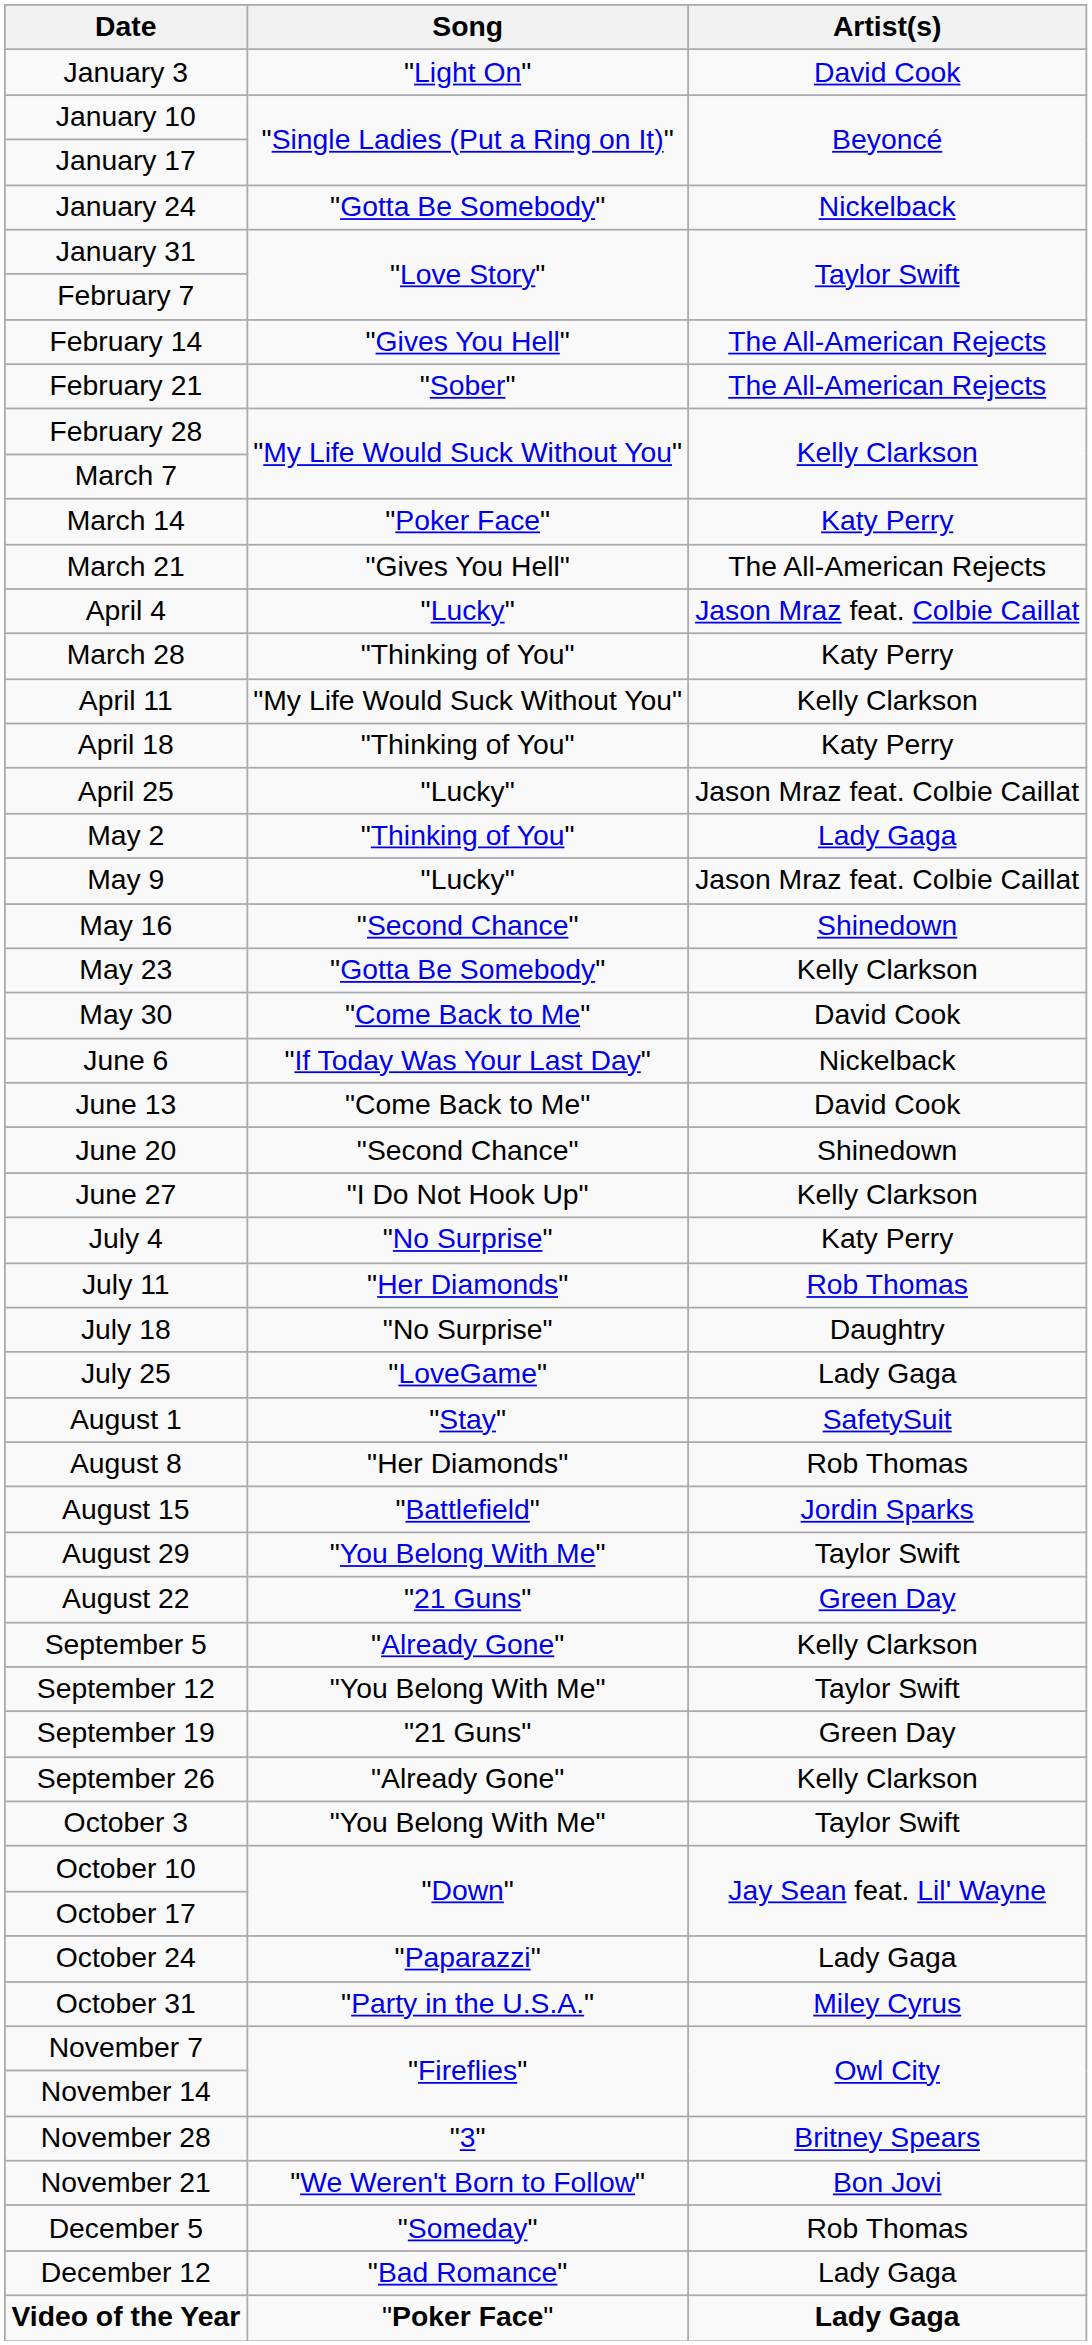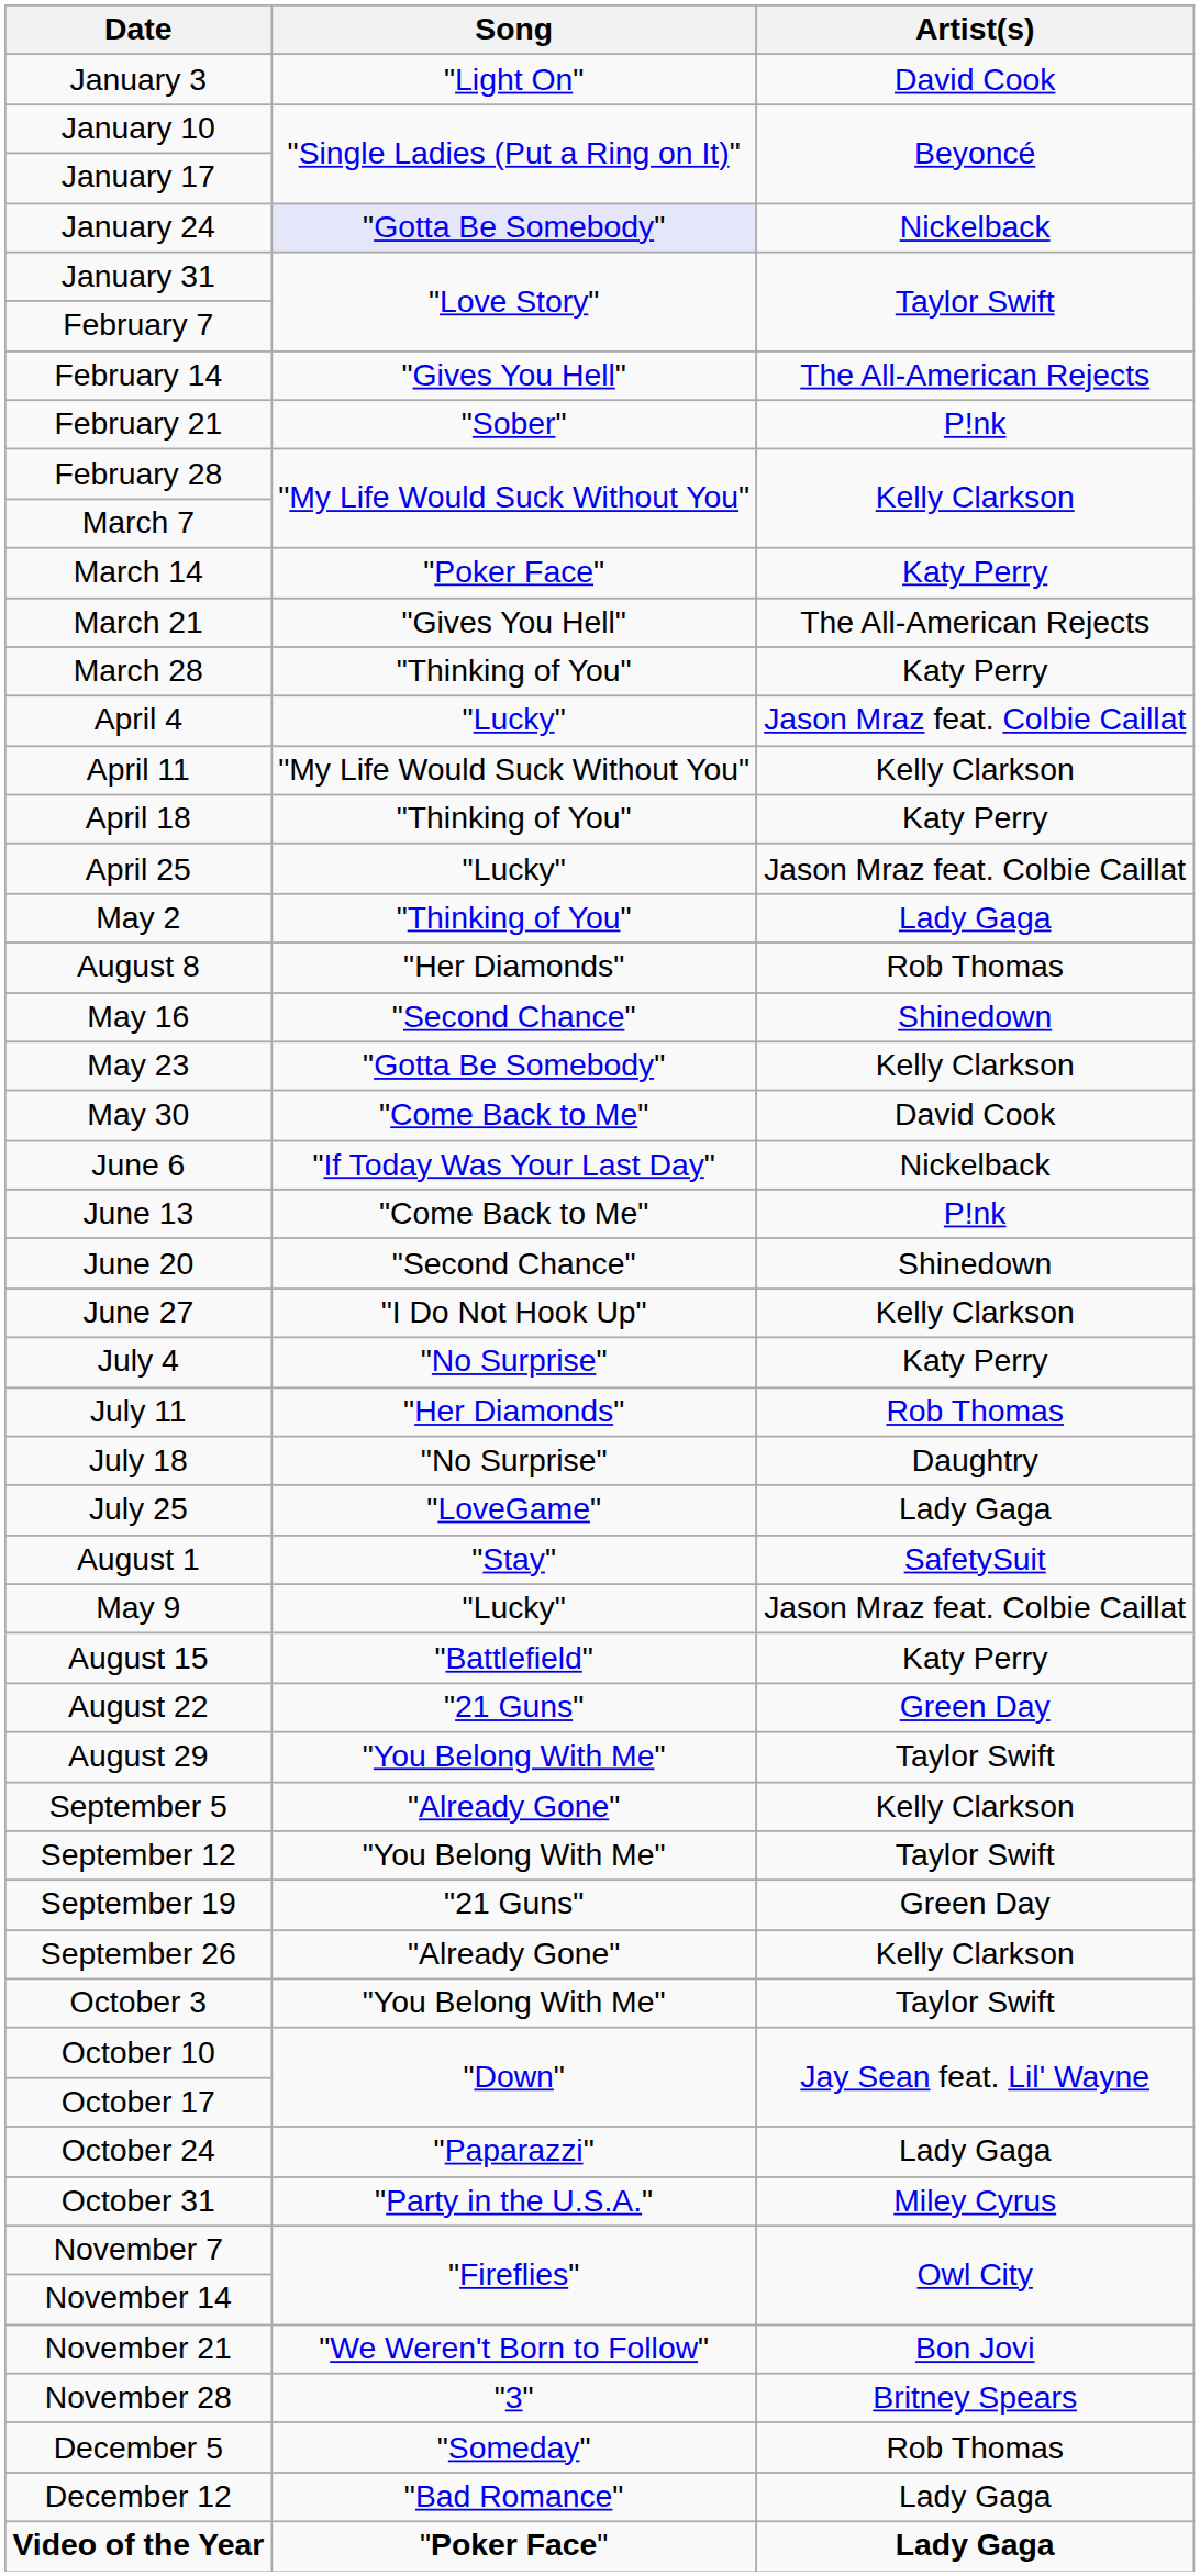 <table class="wikitable collapsible collapsed" style="text-align:center;">
 <tr>
 <th>Date</th>
 <th>Song</th>
 <th>Artist(s)</th>
 </tr>
 <tr>
 <td>January 3</td>
 <td>"<a href='#'>Light On</a>"</td>
 <td><a href='#'>David Cook</a></td>
 </tr>
 <tr>
 <td>January 10</td>
 <td rowspan="2">"<a href='#'>Single Ladies (Put a Ring on It)</a>"</td>
 <td rowspan="2"><a href='#'>Beyoncé</a></td>
 </tr>
 <tr>
 <td>January 17</td>
 </tr>
 <tr>
 <td>January 24</td>
-<td>"<a href='#'>Gotta Be Somebody</a>"</td>
+<td style="background: lavender;">"<a href='#'>Gotta Be Somebody</a>"</td>
 <td><a href='#'>Nickelback</a></td>
 </tr>
 <tr>
 <td>January 31</td>
 <td rowspan="2">"<a href='#'>Love Story</a>"</td>
 <td rowspan="2"><a href='#'>Taylor Swift</a></td>
 </tr>
 <tr>
 <td>February 7</td>
 </tr>
 <tr>
 <td>February 14</td>
 <td>"<a href='#'>Gives You Hell</a>"</td>
 <td><a href='#'>The All-American Rejects</a></td>
 </tr>
 <tr>
 <td>February 21</td>
 <td>"<a href='#'>Sober</a>"</td>
-<td><a href='#'>The All-American Rejects</a></td>
+<td><a href='#'>P!nk</a></td>
 </tr>
 <tr>
 <td>February 28</td>
 <td rowspan="2">"<a href='#'>My Life Would Suck Without You</a>"</td>
 <td rowspan="2"><a href='#'>Kelly Clarkson</a></td>
 </tr>
 <tr>
 <td>March 7</td>
 </tr>
 <tr>
 <td>March 14</td>
 <td>"<a href='#'>Poker Face</a>"</td>
 <td><a href='#'>Katy Perry</a></td>
 </tr>
 <tr>
 <td>March 21</td>
 <td>"Gives You Hell"</td>
 <td>The All-American Rejects</td>
 </tr>
 <tr>
+<td>March 28</td>
+<td>"Thinking of You"</td>
+<td>Katy Perry</td>
+</tr>
+<tr>
 <td>April 4</td>
 <td>"<a href='#'>Lucky</a>"</td>
 <td><a href='#'>Jason Mraz</a> feat. <a href='#'>Colbie Caillat</a></td>
-</tr>
-<tr>
-<td>March 28</td>
-<td>"Thinking of You"</td>
-<td>Katy Perry</td>
 </tr>
 <tr>
 <td>April 11</td>
 <td>"My Life Would Suck Without You"</td>
 <td>Kelly Clarkson</td>
 </tr>
 <tr>
 <td>April 18</td>
 <td>"Thinking of You"</td>
 <td>Katy Perry</td>
 </tr>
 <tr>
 <td>April 25</td>
 <td>"Lucky"</td>
 <td>Jason Mraz feat. Colbie Caillat</td>
 </tr>
 <tr>
 <td>May 2</td>
 <td>"<a href='#'>Thinking of You</a>"</td>
 <td><a href='#'>Lady Gaga</a></td>
 </tr>
 <tr>
-<td>May 9</td>
-<td>"Lucky"</td>
-<td>Jason Mraz feat. Colbie Caillat</td>
+<td>August 8</td>
+<td>"Her Diamonds"</td>
+<td>Rob Thomas</td>
 </tr>
 <tr>
 <td>May 16</td>
 <td>"<a href='#'>Second Chance</a>"</td>
 <td><a href='#'>Shinedown</a></td>
 </tr>
 <tr>
 <td>May 23</td>
 <td>"<a href='#'>Gotta Be Somebody</a>"</td>
 <td>Kelly Clarkson</td>
 </tr>
 <tr>
 <td>May 30</td>
 <td>"<a href='#'>Come Back to Me</a>"</td>
 <td>David Cook</td>
 </tr>
 <tr>
 <td>June 6</td>
 <td>"<a href='#'>If Today Was Your Last Day</a>"</td>
 <td>Nickelback</td>
 </tr>
 <tr>
 <td>June 13</td>
 <td>"Come Back to Me"</td>
-<td>David Cook</td>
+<td><a href='#'>P!nk</a></td>
 </tr>
 <tr>
 <td>June 20</td>
 <td>"Second Chance"</td>
 <td>Shinedown</td>
 </tr>
 <tr>
 <td>June 27</td>
 <td>"I Do Not Hook Up"</td>
 <td>Kelly Clarkson</td>
 </tr>
 <tr>
 <td>July 4</td>
 <td>"<a href='#'>No Surprise</a>"</td>
 <td>Katy Perry</td>
 </tr>
 <tr>
 <td>July 11</td>
 <td>"<a href='#'>Her Diamonds</a>"</td>
 <td><a href='#'>Rob Thomas</a></td>
 </tr>
 <tr>
 <td>July 18</td>
 <td>"No Surprise"</td>
 <td>Daughtry</td>
 </tr>
 <tr>
 <td>July 25</td>
 <td>"<a href='#'>LoveGame</a>"</td>
 <td>Lady Gaga</td>
 </tr>
 <tr>
 <td>August 1</td>
 <td>"<a href='#'>Stay</a>"</td>
 <td><a href='#'>SafetySuit</a></td>
 </tr>
 <tr>
-<td>August 8</td>
-<td>"Her Diamonds"</td>
-<td>Rob Thomas</td>
+<td>May 9</td>
+<td>"Lucky"</td>
+<td>Jason Mraz feat. Colbie Caillat</td>
 </tr>
 <tr>
 <td>August 15</td>
 <td>"<a href='#'>Battlefield</a>"</td>
-<td><a href='#'>Jordin Sparks</a></td>
+<td>Katy Perry</td>
+</tr>
+<tr>
+<td>August 22</td>
+<td>"<a href='#'>21 Guns</a>"</td>
+<td><a href='#'>Green Day</a></td>
 </tr>
 <tr>
 <td>August 29</td>
 <td>"<a href='#'>You Belong With Me</a>"</td>
 <td>Taylor Swift</td>
-</tr>
-<tr>
-<td>August 22</td>
-<td>"<a href='#'>21 Guns</a>"</td>
-<td><a href='#'>Green Day</a></td>
 </tr>
 <tr>
 <td>September 5</td>
 <td>"<a href='#'>Already Gone</a>"</td>
 <td>Kelly Clarkson</td>
 </tr>
 <tr>
 <td>September 12</td>
 <td>"You Belong With Me"</td>
 <td>Taylor Swift</td>
 </tr>
 <tr>
 <td>September 19</td>
 <td>"21 Guns"</td>
 <td>Green Day</td>
 </tr>
 <tr>
 <td>September 26</td>
 <td>"Already Gone"</td>
 <td>Kelly Clarkson</td>
 </tr>
 <tr>
 <td>October 3</td>
 <td>"You Belong With Me"</td>
 <td>Taylor Swift</td>
 </tr>
 <tr>
 <td>October 10</td>
 <td rowspan="2">"<a href='#'>Down</a>"</td>
 <td rowspan="2"><a href='#'>Jay Sean</a> feat. <a href='#'>Lil' Wayne</a></td>
 </tr>
 <tr>
 <td>October 17</td>
 </tr>
 <tr>
 <td>October 24</td>
 <td>"<a href='#'>Paparazzi</a>"</td>
 <td>Lady Gaga</td>
 </tr>
 <tr>
 <td>October 31</td>
 <td>"<a href='#'>Party in the U.S.A.</a>"</td>
 <td><a href='#'>Miley Cyrus</a></td>
 </tr>
 <tr>
 <td>November 7</td>
 <td rowspan="2">"<a href='#'>Fireflies</a>"</td>
 <td rowspan="2"><a href='#'>Owl City</a></td>
 </tr>
 <tr>
 <td>November 14</td>
 </tr>
 <tr>
+<td>November 21</td>
+<td>"<a href='#'>We Weren't Born to Follow</a>"</td>
+<td><a href='#'>Bon Jovi</a></td>
+</tr>
+<tr>
 <td>November 28</td>
 <td>"<a href='#'>3</a>"</td>
 <td><a href='#'>Britney Spears</a></td>
-</tr>
-<tr>
-<td>November 21</td>
-<td>"<a href='#'>We Weren't Born to Follow</a>"</td>
-<td><a href='#'>Bon Jovi</a></td>
 </tr>
 <tr>
 <td>December 5</td>
 <td>"<a href='#'>Someday</a>"</td>
 <td>Rob Thomas</td>
 </tr>
 <tr>
 <td>December 12</td>
 <td>"<a href='#'>Bad Romance</a>"</td>
 <td>Lady Gaga</td>
 </tr>
 <tr>
 <td><strong>Video of the Year</strong></td>
 <td>"<strong>Poker Face</strong>"</td>
 <td><strong>Lady Gaga</strong></td>
 </tr>
 </table>
